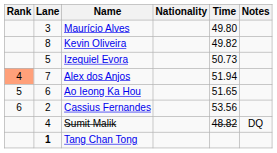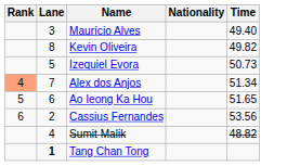 <table class="wikitable sortable" style="text-align:center">
 <tr>
 <th>Rank</th>
 <th>Lane</th>
 <th>Name</th>
 <th>Nationality</th>
 <th>Time</th>
-<th>Notes</th>
 </tr>
 <tr>
 <td></td>
 <td>3</td>
 <td align=left><a href='#'>Maurício Alves</a></td>
 <td align=left></td>
-<td>49.80</td>
-<td></td>
+<td>49.40</td>
 </tr>
 <tr>
 <td></td>
 <td>8</td>
 <td align=left><a href='#'>Kevin Oliveira</a></td>
 <td align=left></td>
 <td>49.82</td>
-<td></td>
 </tr>
 <tr>
 <td></td>
 <td>5</td>
 <td align=left><a href='#'>Izequiel Evora</a></td>
 <td align=left></td>
 <td>50.73</td>
-<td></td>
 </tr>
 <tr>
 <td style="background: lightsalmon;">4</td>
 <td>7</td>
 <td align=left><a href='#'>Alex dos Anjos</a></td>
 <td align=left></td>
-<td>51.94</td>
-<td></td>
+<td>51.34</td>
 </tr>
 <tr>
 <td>5</td>
 <td>6</td>
 <td align=left><a href='#'>Ao Ieong Ka Hou</a></td>
 <td align=left></td>
 <td>51.65</td>
-<td></td>
 </tr>
 <tr>
 <td>6</td>
 <td>2</td>
 <td align=left><a href='#'>Cassius Fernandes</a></td>
 <td align=left></td>
 <td>53.56</td>
-<td></td>
 </tr>
 <tr>
 <td></td>
 <td>4</td>
 <td align=left><s>Sumit Malik </s></td>
 <td align=left></td>
 <td><s>48.82 </s></td>
-<td>DQ</td>
 </tr>
 <tr>
 <td></td>
 <td><strong>1</strong></td>
 <td align=left><a href='#'>Tang Chan Tong</a></td>
 <td align=left></td>
 <td></td>
-<td></td>
 </tr>
 </table>
